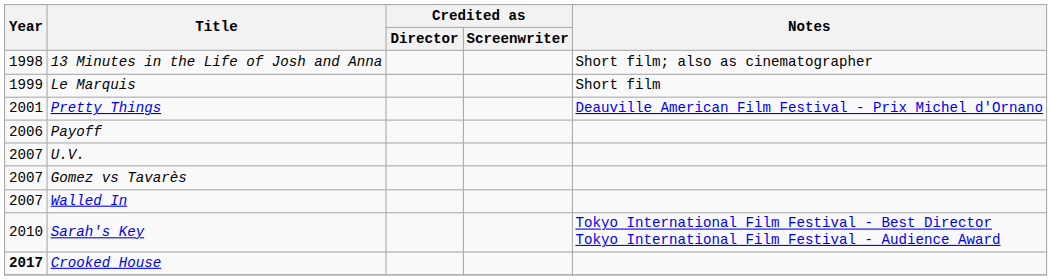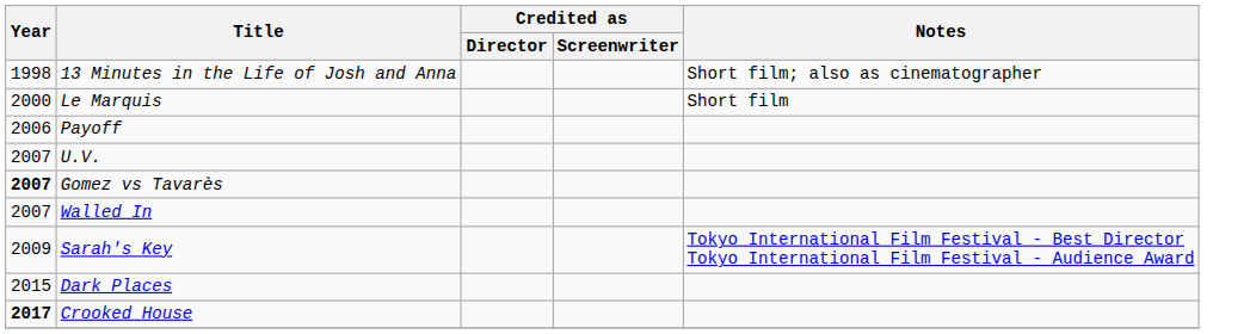 <table class="wikitable sortable">
 <tr>
 <th rowspan=2 width="33">Year</th>
 <th rowspan=2>Title</th>
 <th colspan=2>Credited as</th>
 <th rowspan=2>Notes</th>
 </tr>
 <tr>
 <th width=65>Director</th>
 <th width=65>Screenwriter</th>
 </tr>
 <tr>
 <td align="center">1998</td>
 <td align="left"><em>13 Minutes in the Life of Josh and Anna</em></td>
 <td></td>
 <td></td>
 <td>Short film; also as cinematographer</td>
 </tr>
 <tr>
-<td align="center">1999</td>
+<td align="center">2000</td>
 <td align="left"><em>Le Marquis</em></td>
 <td></td>
 <td></td>
 <td>Short film</td>
-</tr>
-<tr>
-<td align="center">2001</td>
-<td align="left"><em><a href='#'>Pretty Things</a></em></td>
-<td></td>
-<td></td>
-<td><a href='#'>Deauville American Film Festival -  Prix Michel d'Ornano</a></td>
 </tr>
 <tr>
 <td align="center">2006</td>
 <td align="left"><em>Payoff</em></td>
 <td></td>
 <td></td>
 <td></td>
 </tr>
 <tr>
 <td align="center">2007</td>
 <td align="left"><em>U.V.</em></td>
 <td></td>
 <td></td>
 <td></td>
 </tr>
 <tr>
-<td align="center">2007</td>
+<td align="center"><strong>2007</strong></td>
 <td align="left"><em>Gomez vs Tavarès</em></td>
 <td></td>
 <td></td>
 <td></td>
 </tr>
 <tr>
 <td align="center">2007</td>
 <td align="left"><em><a href='#'>Walled In</a></em></td>
 <td></td>
 <td></td>
 <td></td>
 </tr>
 <tr>
-<td align="center">2010</td>
+<td align="center">2009</td>
 <td align="left"><em><a href='#'>Sarah's Key</a></em></td>
 <td></td>
 <td></td>
 <td><a href='#'>Tokyo International Film Festival - Best Director</a><br><a href='#'>Tokyo International Film Festival - Audience Award</a></td>
+</tr>
+<tr>
+<td align="center">2015</td>
+<td align="left"><em><a href='#'>Dark Places</a></em></td>
+<td></td>
+<td></td>
+<td></td>
 </tr>
 <tr>
 <td align="center"><strong>2017</strong></td>
 <td align="left"><em><a href='#'>Crooked House</a></em></td>
 <td></td>
 <td></td>
 <td></td>
 </tr>
 <tr>
 </tr>
 </table>
